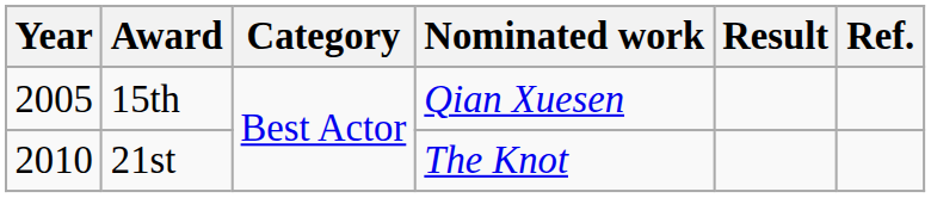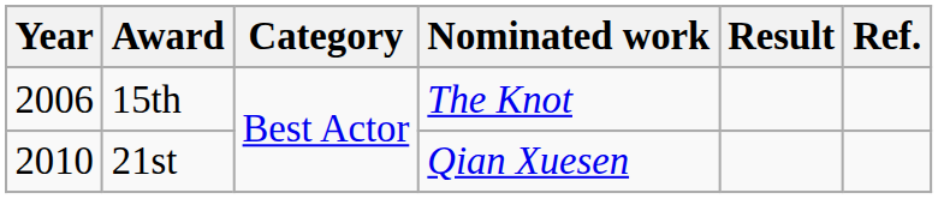 <table class="wikitable">
 <tr>
 <th>Year</th>
 <th>Award</th>
 <th>Category</th>
 <th>Nominated work</th>
 <th>Result</th>
 <th>Ref.</th>
 </tr>
 <tr>
-<td>2005</td>
+<td>2006</td>
 <td>15th</td>
 <td rowspan=2><a href='#'>Best Actor</a></td>
-<td><em><a href='#'>Qian Xuesen</a></em></td>
+<td><em><a href='#'>The Knot</a></em></td>
 <td></td>
 <td></td>
 </tr>
 <tr>
 <td>2010</td>
 <td>21st</td>
-<td><em><a href='#'>The Knot</a></em></td>
+<td><em><a href='#'>Qian Xuesen</a></em></td>
 <td></td>
 <td></td>
 </tr>
 </table>
